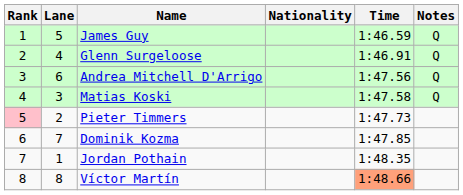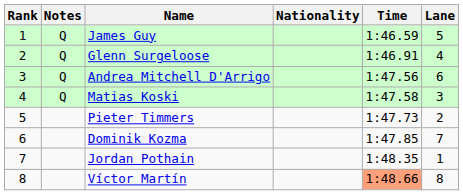 <table class="wikitable sortable" style="text-align:center">
 <tr>
 <th>Rank</th>
-<th>Lane</th>
+<th>Notes</th>
 <th>Name</th>
 <th>Nationality</th>
 <th>Time</th>
-<th>Notes</th>
+<th>Lane</th>
 </tr>
 <tr bgcolor=ccffcc>
 <td>1</td>
-<td>5</td>
+<td>Q</td>
 <td align=left><a href='#'>James Guy</a></td>
 <td align=left></td>
 <td>1:46.59</td>
-<td>Q</td>
+<td>5</td>
 </tr>
 <tr bgcolor=ccffcc>
 <td>2</td>
-<td>4</td>
+<td>Q</td>
 <td align=left><a href='#'>Glenn Surgeloose</a></td>
 <td align=left></td>
 <td>1:46.91</td>
-<td>Q</td>
+<td>4</td>
 </tr>
 <tr bgcolor=ccffcc>
 <td>3</td>
-<td>6</td>
+<td>Q</td>
 <td align=left><a href='#'>Andrea Mitchell D'Arrigo</a></td>
 <td align=left></td>
 <td>1:47.56</td>
-<td>Q</td>
+<td>6</td>
 </tr>
 <tr bgcolor=ccffcc>
 <td>4</td>
-<td>3</td>
+<td>Q</td>
 <td align=left><a href='#'>Matias Koski</a></td>
 <td align=left></td>
 <td>1:47.58</td>
-<td>Q</td>
+<td>3</td>
 </tr>
 <tr>
-<td style="background: pink;">5</td>
-<td>2</td>
+<td>5</td>
+<td></td>
 <td align=left><a href='#'>Pieter Timmers</a></td>
 <td align=left></td>
 <td>1:47.73</td>
-<td></td>
+<td>2</td>
 </tr>
 <tr>
 <td>6</td>
-<td>7</td>
+<td></td>
 <td align=left><a href='#'>Dominik Kozma</a></td>
 <td align=left></td>
 <td>1:47.85</td>
-<td></td>
+<td>7</td>
 </tr>
 <tr>
 <td>7</td>
-<td>1</td>
+<td></td>
 <td align=left><a href='#'>Jordan Pothain</a></td>
 <td align=left></td>
 <td>1:48.35</td>
-<td></td>
+<td>1</td>
 </tr>
 <tr>
 <td>8</td>
-<td>8</td>
+<td></td>
 <td align=left><a href='#'>Víctor Martín</a></td>
 <td align=left></td>
 <td style="background: lightsalmon;">1:48.66</td>
-<td></td>
+<td>8</td>
 </tr>
 </table>
